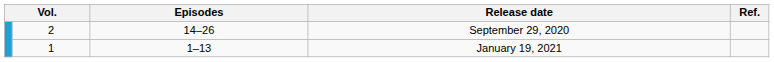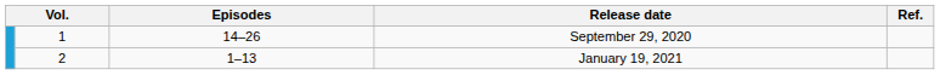 <table class="wikitable" style="text-align: center; width: 70%;">
 <tr>
 <th colspan="2">Vol.</th>
 <th>Episodes</th>
 <th>Release date</th>
 <th width="5%">Ref.</th>
 </tr>
 <tr>
 <td rowspan="2" width="1%" style="background: #1DA2D8;"></td>
-<td>2</td>
+<td>1</td>
 <td>14–26</td>
 <td>September 29, 2020</td>
 <td></td>
 </tr>
 <tr>
-<td>1</td>
+<td>2</td>
 <td>1–13</td>
 <td>January 19, 2021</td>
 <td></td>
 </tr>
 </table>
